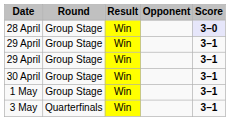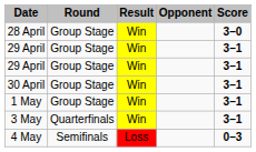 <table class="wikitable">
 <tr>
 <td bgcolor="silver" align="center" valign="middle"><strong>Date</strong></td>
 <td bgcolor="silver" align="center" valign="middle"><strong>Round</strong></td>
 <td bgcolor="silver" align="center" valign="middle"><strong>Result</strong></td>
 <td bgcolor="silver" align="center" valign="middle"><strong>Opponent</strong></td>
 <td bgcolor="silver" align="center" valign="middle"><strong>Score</strong></td>
 </tr>
 <tr>
 <td align="center">28 April</td>
 <td align="center">Group Stage</td>
 <td bgcolor="yellow" align="center">Win</td>
 <td></td>
-<td align="center" style="background: lavender;"><strong>3–0</strong></td>
+<td align="center"><strong>3–0</strong></td>
 </tr>
 <tr>
 <td align="center">29 April</td>
 <td align="center">Group Stage</td>
 <td bgcolor="yellow" align="center">Win</td>
 <td></td>
 <td align="center"><strong>3–1</strong></td>
 </tr>
 <tr>
 <td align="center">29 April</td>
 <td align="center">Group Stage</td>
 <td bgcolor="yellow" align="center">Win</td>
 <td></td>
 <td align="center"><strong>3–1</strong></td>
 </tr>
 <tr>
 <td align="center">30 April</td>
 <td align="center">Group Stage</td>
 <td bgcolor="yellow" align="center">Win</td>
 <td></td>
 <td align="center"><strong>3–1</strong></td>
 </tr>
 <tr>
 <td align="center">1 May</td>
 <td align="center">Group Stage</td>
 <td bgcolor="yellow" align="center">Win</td>
 <td></td>
 <td align="center"><strong>3–1</strong></td>
 </tr>
 <tr>
 <td align="center">3 May</td>
 <td align="center">Quarterfinals</td>
 <td bgcolor="yellow" align="center">Win</td>
 <td></td>
 <td align="center"><strong>3–1</strong></td>
 </tr>
+<tr>
+<td align="center">4 May</td>
+<td align="center">Semifinals</td>
+<td bgcolor="red" align="center">Loss</td>
+<td></td>
+<td align="center"><strong>0–3</strong></td>
+</tr>
 </table>
